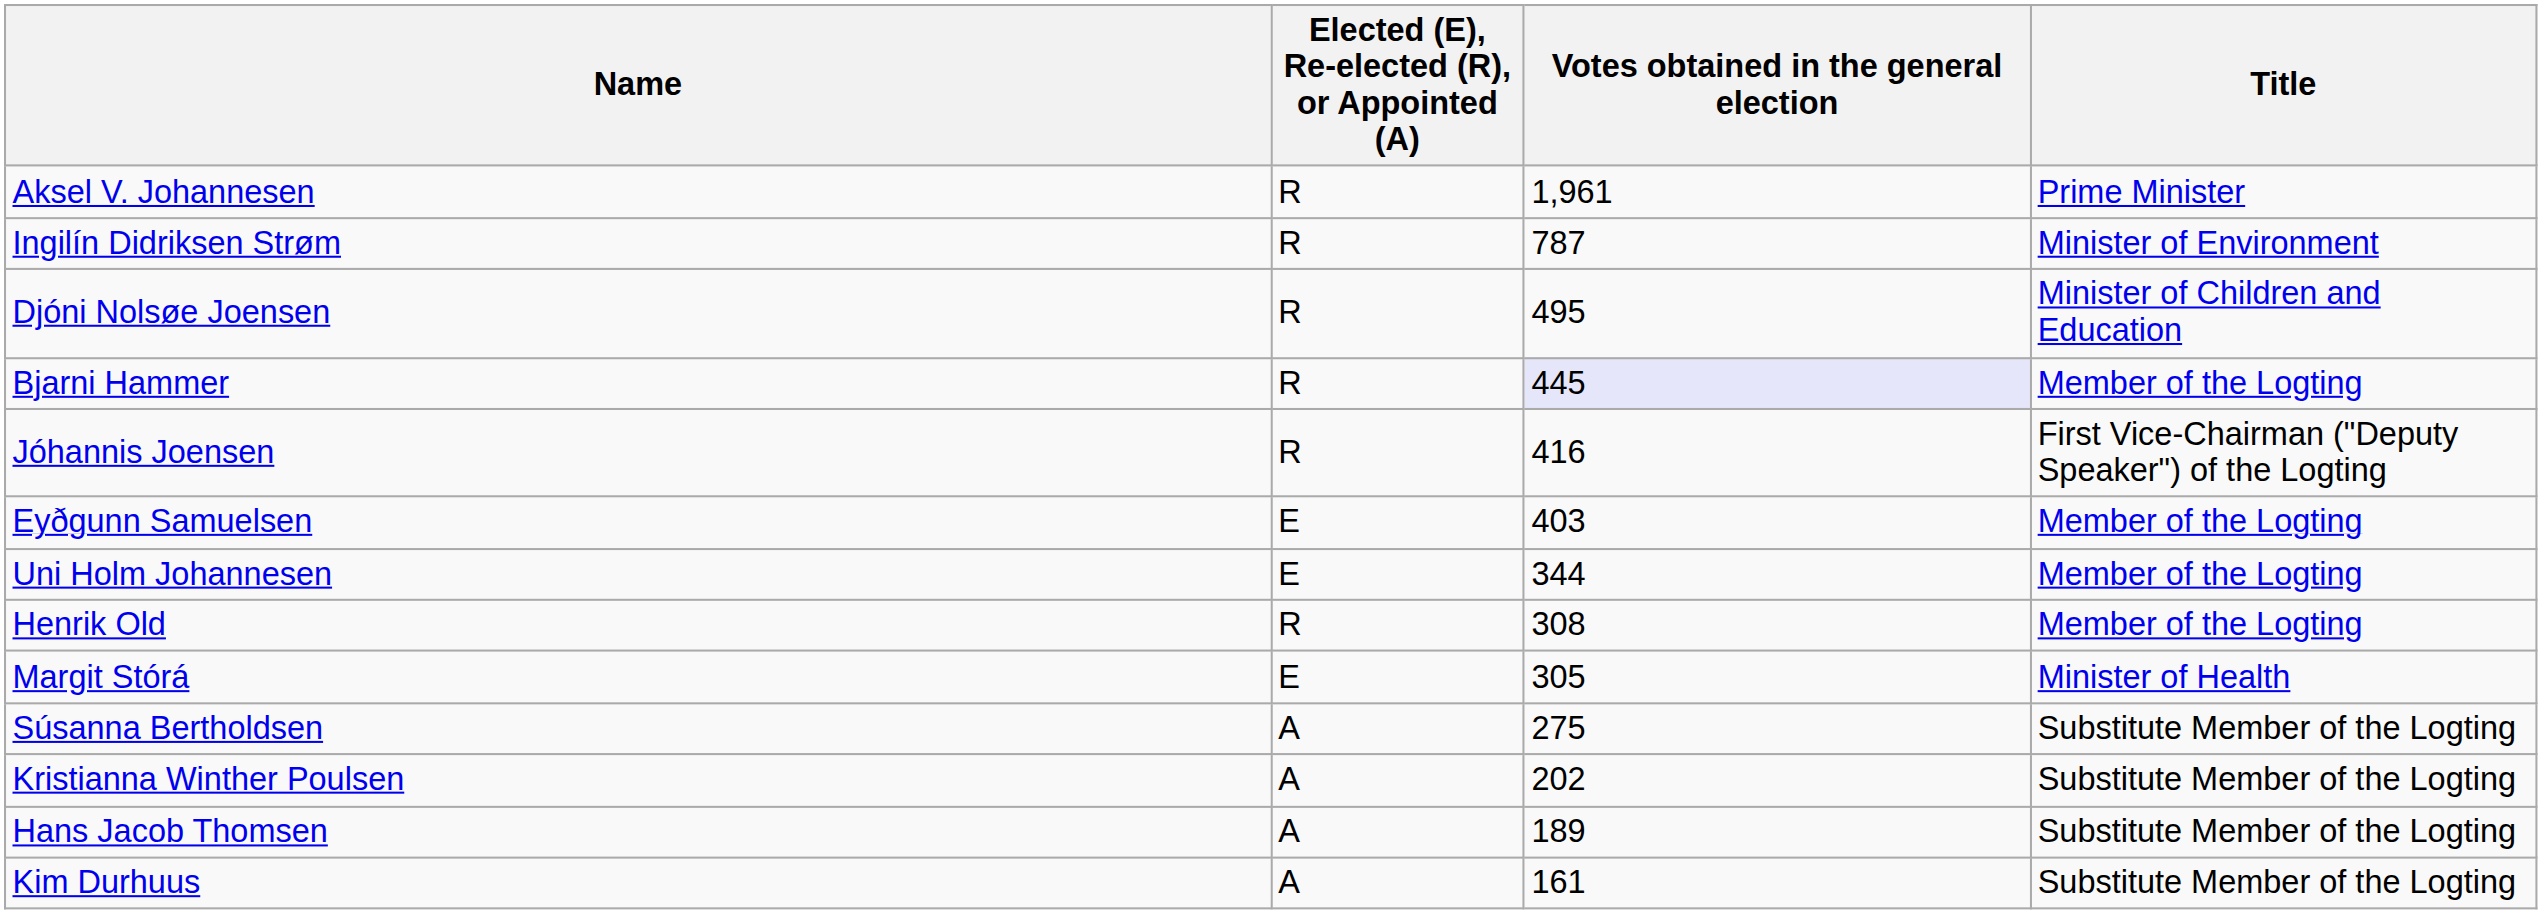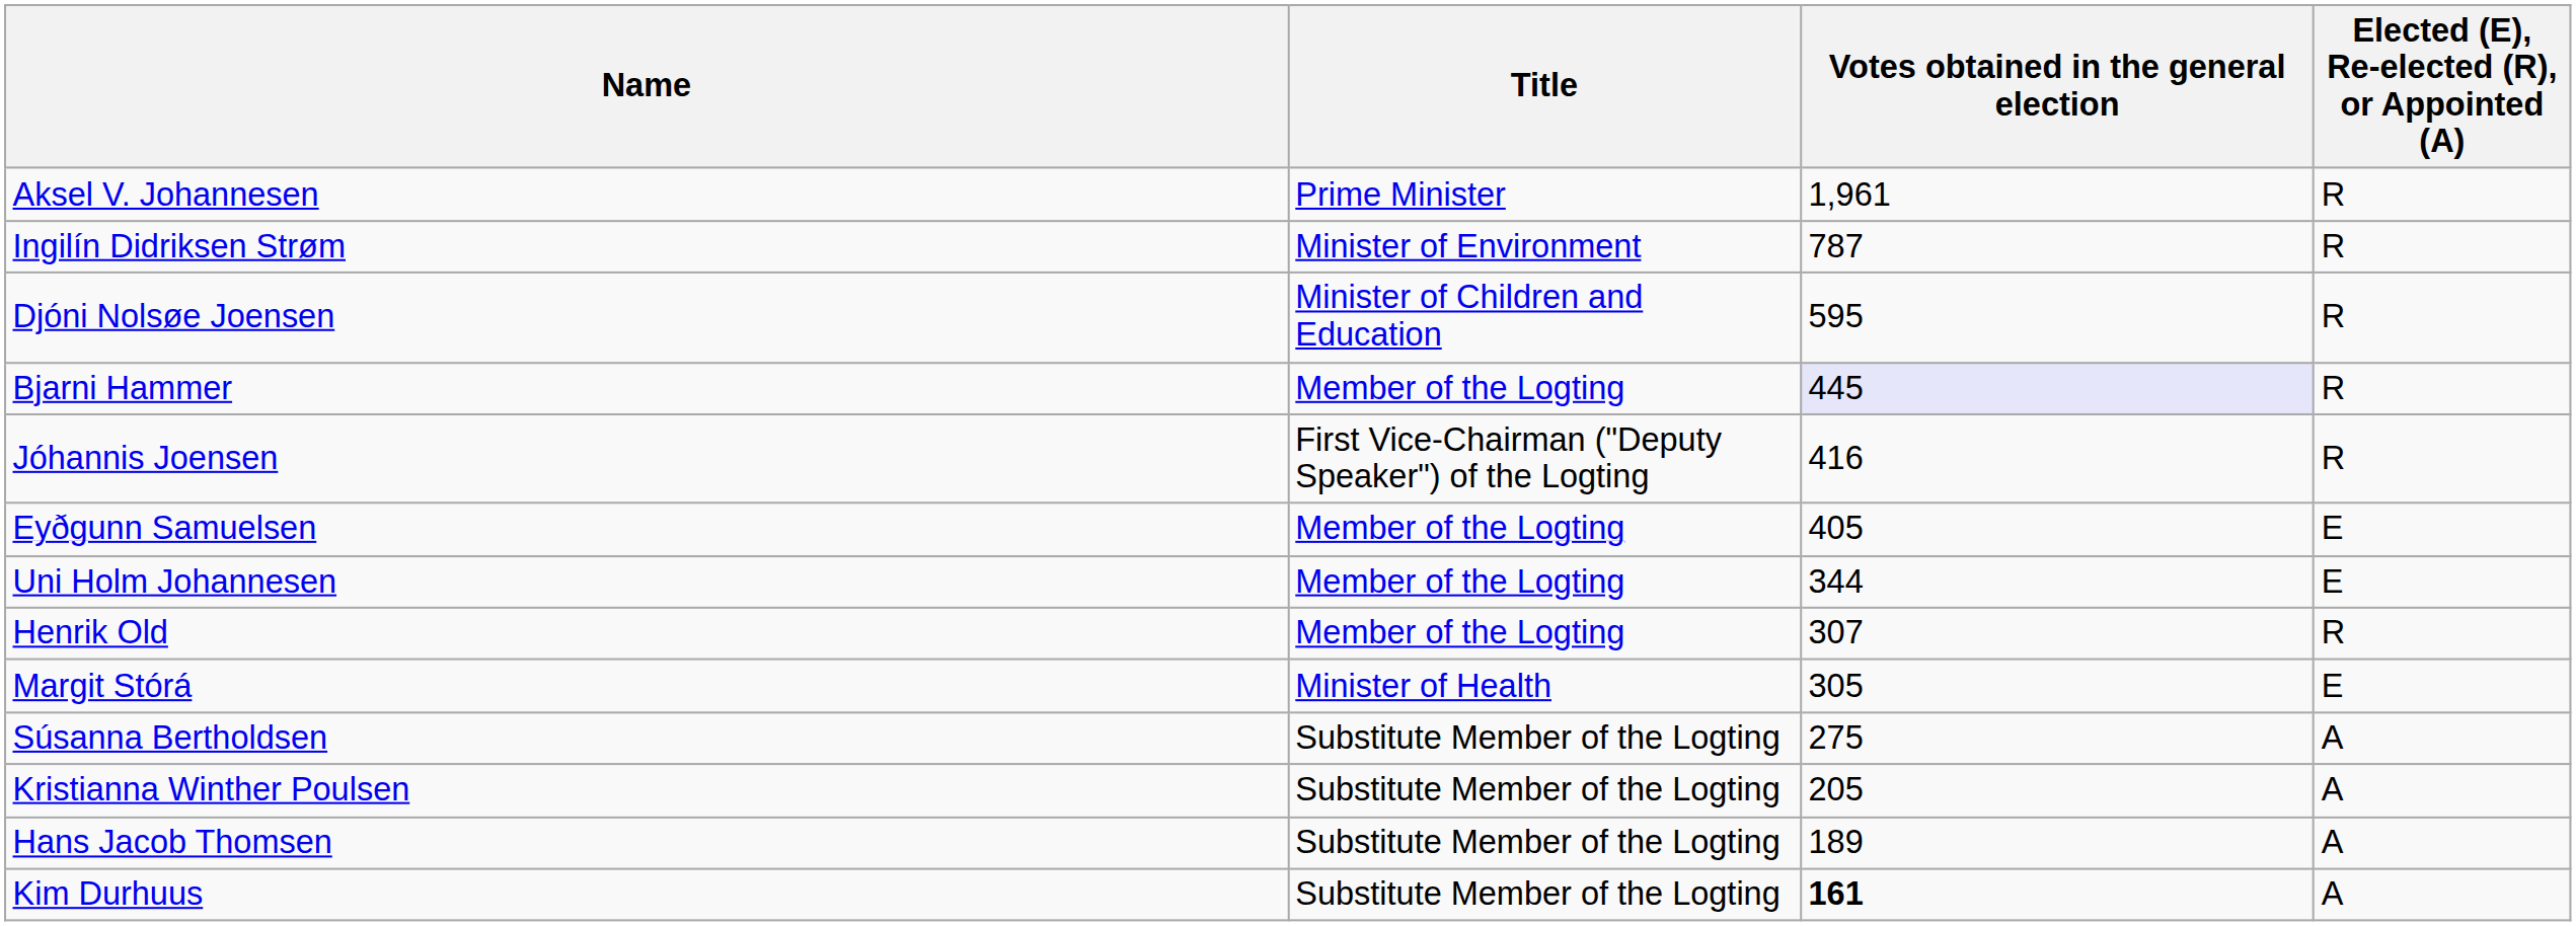 <table class="wikitable sortable">
 <tr>
 <th>Name</th>
+<th style="width:20%;">Title</th>
+<th style="width:20%;">Votes obtained in the general election</th>
 <th style="width:10%;">Elected (E), Re-elected (R), or Appointed (A)</th>
-<th style="width:20%;">Votes obtained in the general election</th>
-<th style="width:20%;">Title</th>
 </tr>
 <tr>
 <td><a href='#'>Aksel V. Johannesen</a></td>
+<td><a href='#'>Prime Minister</a></td>
+<td>1,961</td>
 <td>R</td>
-<td>1,961</td>
-<td><a href='#'>Prime Minister</a></td>
 </tr>
 <tr>
 <td><a href='#'>Ingilín Didriksen Strøm</a></td>
+<td><a href='#'>Minister of Environment</a></td>
+<td>787</td>
 <td>R</td>
-<td>787</td>
-<td><a href='#'>Minister of Environment</a></td>
 </tr>
 <tr>
 <td><a href='#'>Djóni Nolsøe Joensen</a></td>
+<td><a href='#'>Minister of Children and Education</a></td>
+<td>595</td>
 <td>R</td>
-<td>495</td>
-<td><a href='#'>Minister of Children and Education</a></td>
 </tr>
 <tr>
 <td><a href='#'>Bjarni Hammer</a></td>
+<td><a href='#'>Member of the Logting</a></td>
+<td style="background: lavender;">445</td>
 <td>R</td>
-<td style="background: lavender;">445</td>
-<td><a href='#'>Member of the Logting</a></td>
 </tr>
 <tr>
 <td><a href='#'>Jóhannis Joensen</a></td>
+<td>First Vice-Chairman ("Deputy Speaker") of the Logting</td>
+<td>416</td>
 <td>R</td>
-<td>416</td>
-<td>First Vice-Chairman ("Deputy Speaker") of the Logting</td>
 </tr>
 <tr>
 <td><a href='#'>Eyðgunn Samuelsen</a></td>
+<td><a href='#'>Member of the Logting</a></td>
+<td>405</td>
 <td>E</td>
-<td>403</td>
-<td><a href='#'>Member of the Logting</a></td>
 </tr>
 <tr>
 <td><a href='#'>Uni Holm Johannesen</a></td>
+<td><a href='#'>Member of the Logting</a></td>
+<td>344</td>
 <td>E</td>
-<td>344</td>
-<td><a href='#'>Member of the Logting</a></td>
 </tr>
 <tr>
 <td><a href='#'>Henrik Old</a></td>
+<td><a href='#'>Member of the Logting</a></td>
+<td>307</td>
 <td>R</td>
-<td>308</td>
-<td><a href='#'>Member of the Logting</a></td>
 </tr>
 <tr>
 <td><a href='#'>Margit Stórá</a></td>
+<td><a href='#'>Minister of Health</a></td>
+<td>305</td>
 <td>E</td>
-<td>305</td>
-<td><a href='#'>Minister of Health</a></td>
 </tr>
 <tr>
 <td><a href='#'>Súsanna Bertholdsen</a></td>
+<td>Substitute Member of the Logting</td>
+<td>275</td>
 <td>A</td>
-<td>275</td>
-<td>Substitute Member of the Logting</td>
 </tr>
 <tr>
 <td><a href='#'>Kristianna Winther Poulsen</a></td>
+<td>Substitute Member of the Logting</td>
+<td>205</td>
 <td>A</td>
-<td>202</td>
-<td>Substitute Member of the Logting</td>
 </tr>
 <tr>
 <td><a href='#'>Hans Jacob Thomsen</a></td>
+<td>Substitute Member of the Logting</td>
+<td>189</td>
 <td>A</td>
-<td>189</td>
-<td>Substitute Member of the Logting</td>
 </tr>
 <tr>
 <td><a href='#'>Kim Durhuus</a></td>
+<td>Substitute Member of the Logting</td>
+<td><strong>161</strong></td>
 <td>A</td>
-<td>161</td>
-<td>Substitute Member of the Logting</td>
 </tr>
 </table>
